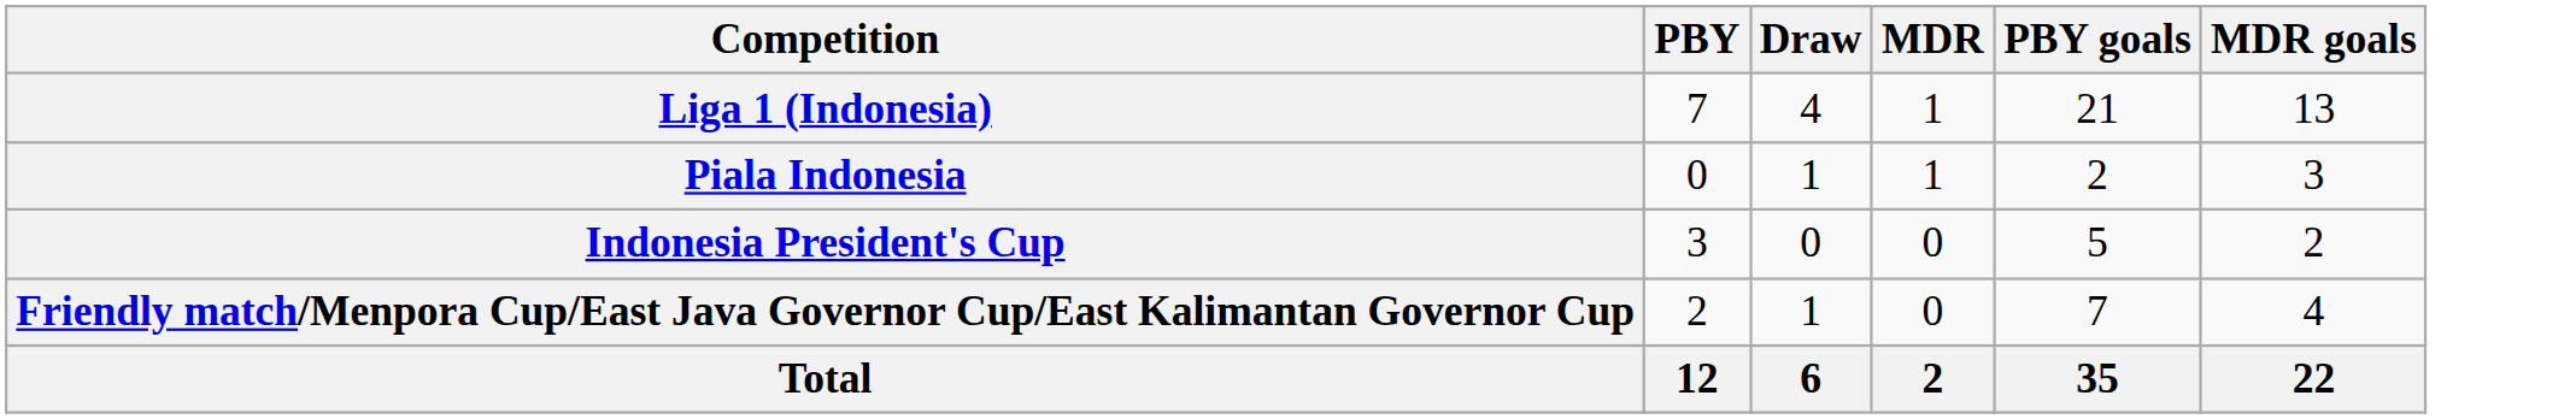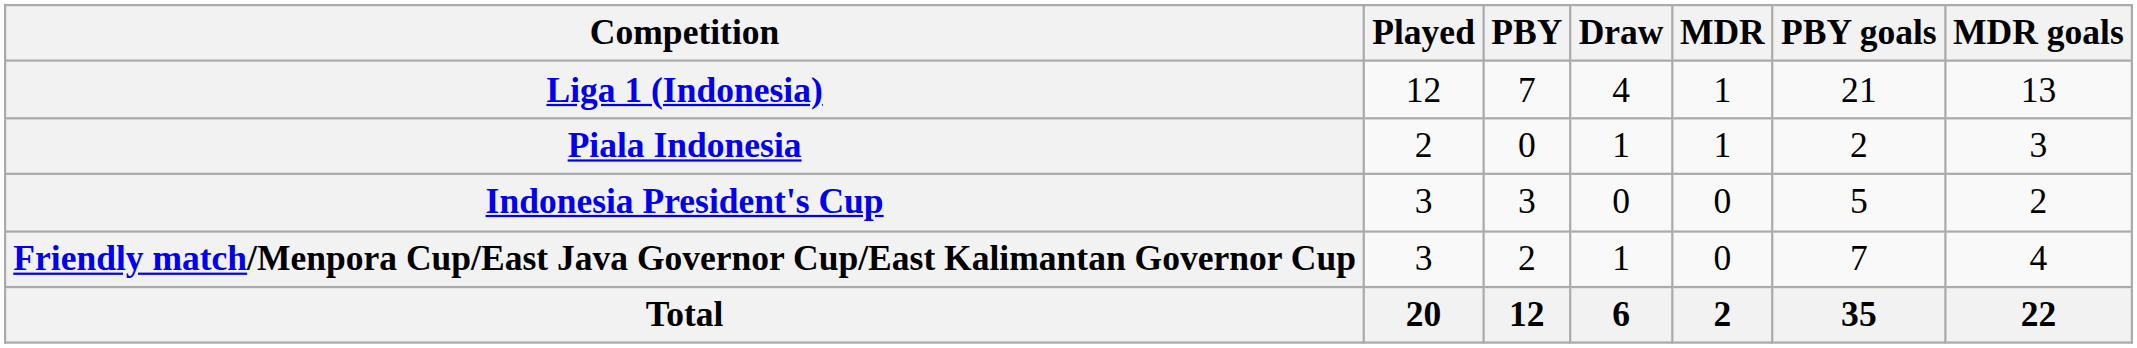 <table class="sortable wikitable plainrowheaders" style="text-align:center">
 <tr>
 <th scope="col">Competition</th>
+<th scope="col">Played</th>
 <th scope="col">PBY</th>
 <th scope="col">Draw</th>
 <th scope="col">MDR</th>
 <th scope="col">PBY goals</th>
 <th scope="col">MDR goals</th>
 </tr>
 <tr>
 <th scope="row"><a href='#'>Liga 1 (Indonesia)</a></th>
+<td>12</td>
 <td>7</td>
 <td>4</td>
 <td>1</td>
 <td>21</td>
 <td>13</td>
 </tr>
 <tr>
 <th scope="row"><a href='#'>Piala Indonesia</a></th>
+<td>2</td>
 <td>0</td>
 <td>1</td>
 <td>1</td>
 <td>2</td>
 <td>3</td>
 </tr>
 <tr>
 <th scope="row"><a href='#'>Indonesia President's Cup</a></th>
 <td>3</td>
+<td>3</td>
 <td>0</td>
 <td>0</td>
 <td>5</td>
 <td>2</td>
 </tr>
 <tr>
 <th scope="row"><a href='#'>Friendly match</a>/Menpora Cup/East Java Governor Cup/East Kalimantan Governor Cup</th>
+<td>3</td>
 <td>2</td>
 <td>1</td>
 <td>0</td>
 <td>7</td>
 <td>4</td>
 </tr>
 <tr class="sortbottom">
 <th scope="row">Total</th>
+<th>20</th>
 <th>12</th>
 <th>6</th>
 <th>2</th>
 <th>35</th>
 <th>22</th>
 </tr>
 </table>
